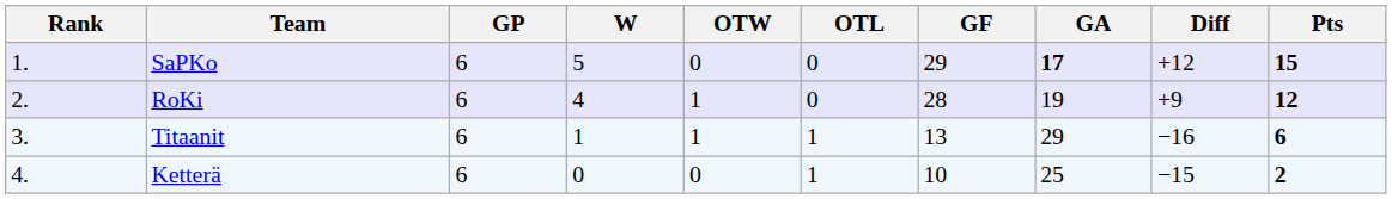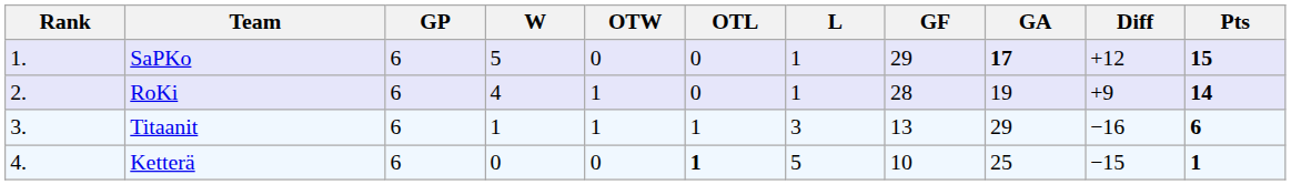 <table class="wikitable">
 <tr>
 <th bgcolor="#DDDDFF" width="6%" align="left">Rank</th>
 <th bgcolor="#DDDDFF" width="13%">Team</th>
 <th bgcolor="#DDDDFF" width="5%">GP</th>
 <th bgcolor="#DDDDFF" width="5%">W</th>
 <th bgcolor="#DDDDFF" width="5%">OTW</th>
 <th bgcolor="#DDDDFF" width="5%">OTL</th>
+<th bgcolor="#DDDDFF" width="5%">L</th>
 <th bgcolor="#DDDDFF" width="5%">GF</th>
 <th bgcolor="#DDDDFF" width="5%">GA</th>
 <th bgcolor="#DDDDFF" width="5%">Diff</th>
 <th bgcolor="#DDDDFF" width="5%">Pts</th>
 </tr>
 <tr bgcolor="#e6e6fa">
 <td align="left">1.</td>
 <td><a href='#'>SaPKo</a></td>
 <td>6</td>
 <td>5</td>
 <td>0</td>
 <td>0</td>
+<td>1</td>
 <td>29</td>
 <td><strong>17</strong></td>
 <td>+12</td>
 <td><strong>15</strong></td>
 </tr>
 <tr bgcolor="#e6e6fa">
 <td align="left">2.</td>
 <td><a href='#'>RoKi</a></td>
 <td>6</td>
 <td>4</td>
 <td>1</td>
 <td>0</td>
+<td>1</td>
 <td>28</td>
 <td>19</td>
 <td>+9</td>
-<td><strong>12</strong></td>
+<td><strong>14</strong></td>
 </tr>
 <tr bgcolor="#f0f8ff">
 <td align="left">3.</td>
 <td><a href='#'>Titaanit</a></td>
 <td>6</td>
 <td>1</td>
 <td>1</td>
 <td>1</td>
+<td>3</td>
 <td>13</td>
 <td>29</td>
 <td>−16</td>
 <td><strong>6</strong></td>
 </tr>
 <tr bgcolor="#f0f8ff">
 <td align="left">4.</td>
 <td><a href='#'>Ketterä</a></td>
 <td>6</td>
 <td>0</td>
 <td>0</td>
-<td>1</td>
+<td><strong>1</strong></td>
+<td>5</td>
 <td>10</td>
 <td>25</td>
 <td>−15</td>
-<td><strong>2</strong></td>
+<td><strong>1</strong></td>
 </tr>
 </table>
